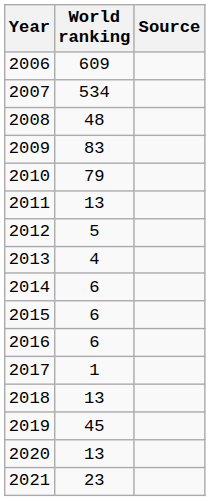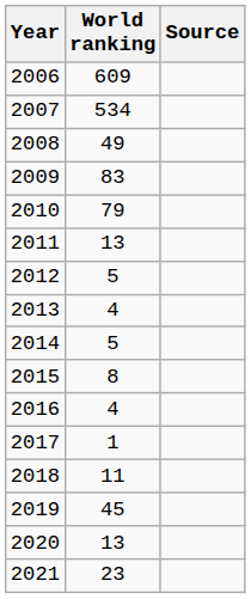 <table class="wikitable" style="text-align:center; font-size: 95%;">
 <tr>
 <th>Year</th>
 <th>World<br>ranking</th>
 <th>Source</th>
 </tr>
 <tr>
 <td>2006</td>
 <td>609</td>
 <td></td>
 </tr>
 <tr>
 <td>2007</td>
 <td>534</td>
 <td></td>
 </tr>
 <tr>
 <td>2008</td>
-<td>48</td>
+<td>49</td>
 <td></td>
 </tr>
 <tr>
 <td>2009</td>
 <td>83</td>
 <td></td>
 </tr>
 <tr>
 <td>2010</td>
 <td>79</td>
 <td></td>
 </tr>
 <tr>
 <td>2011</td>
 <td>13</td>
 <td></td>
 </tr>
 <tr>
 <td>2012</td>
 <td>5</td>
 <td></td>
 </tr>
 <tr>
 <td>2013</td>
 <td>4</td>
 <td></td>
 </tr>
 <tr>
 <td>2014</td>
-<td>6</td>
+<td>5</td>
 <td></td>
 </tr>
 <tr>
 <td>2015</td>
-<td>6</td>
+<td>8</td>
 <td></td>
 </tr>
 <tr>
 <td>2016</td>
-<td>6</td>
+<td>4</td>
 <td></td>
 </tr>
 <tr>
 <td>2017</td>
 <td>1</td>
 <td></td>
 </tr>
 <tr>
 <td>2018</td>
-<td>13</td>
+<td>11</td>
 <td></td>
 </tr>
 <tr>
 <td>2019</td>
 <td>45</td>
 <td></td>
 </tr>
 <tr>
 <td>2020</td>
 <td>13</td>
 <td></td>
 </tr>
 <tr>
 <td>2021</td>
 <td>23</td>
 <td></td>
 </tr>
 </table>
